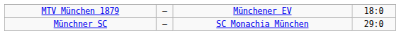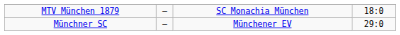 <table class="wikitable" width="50%">
 <tr class="hintergrundfarbe5">
 </tr>
 <tr align="center">
 <td><a href='#'>MTV München 1879</a></td>
 <td>–</td>
-<td><a href='#'>Münchener EV</a></td>
+<td><a href='#'>SC Monachia München</a></td>
 <td>18:0</td>
 </tr>
 <tr align="center">
 <td><a href='#'>Münchner SC</a></td>
 <td>–</td>
-<td><a href='#'>SC Monachia München</a></td>
+<td><a href='#'>Münchener EV</a></td>
 <td>29:0</td>
 </tr>
 </table>
